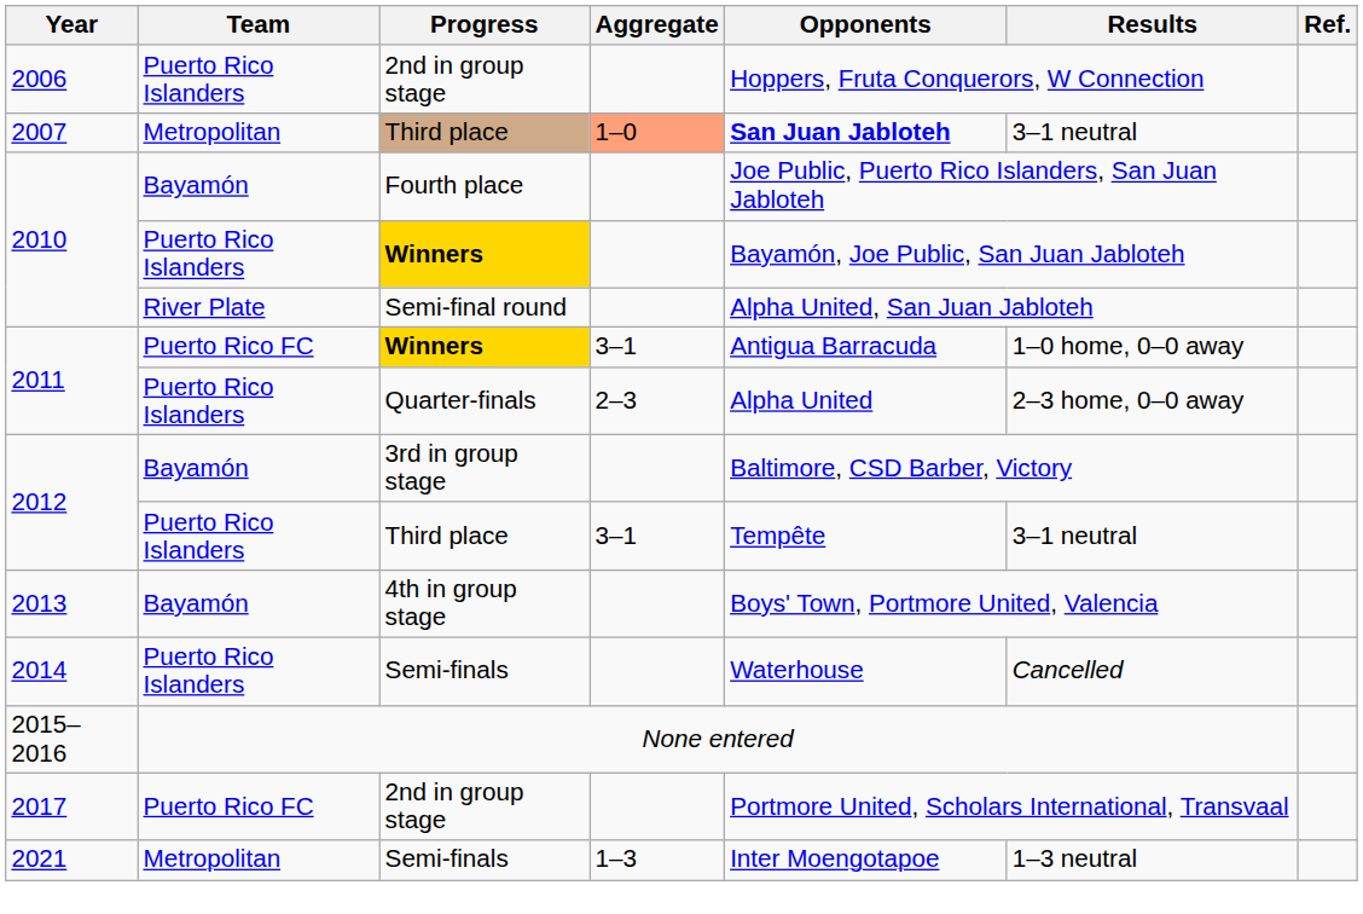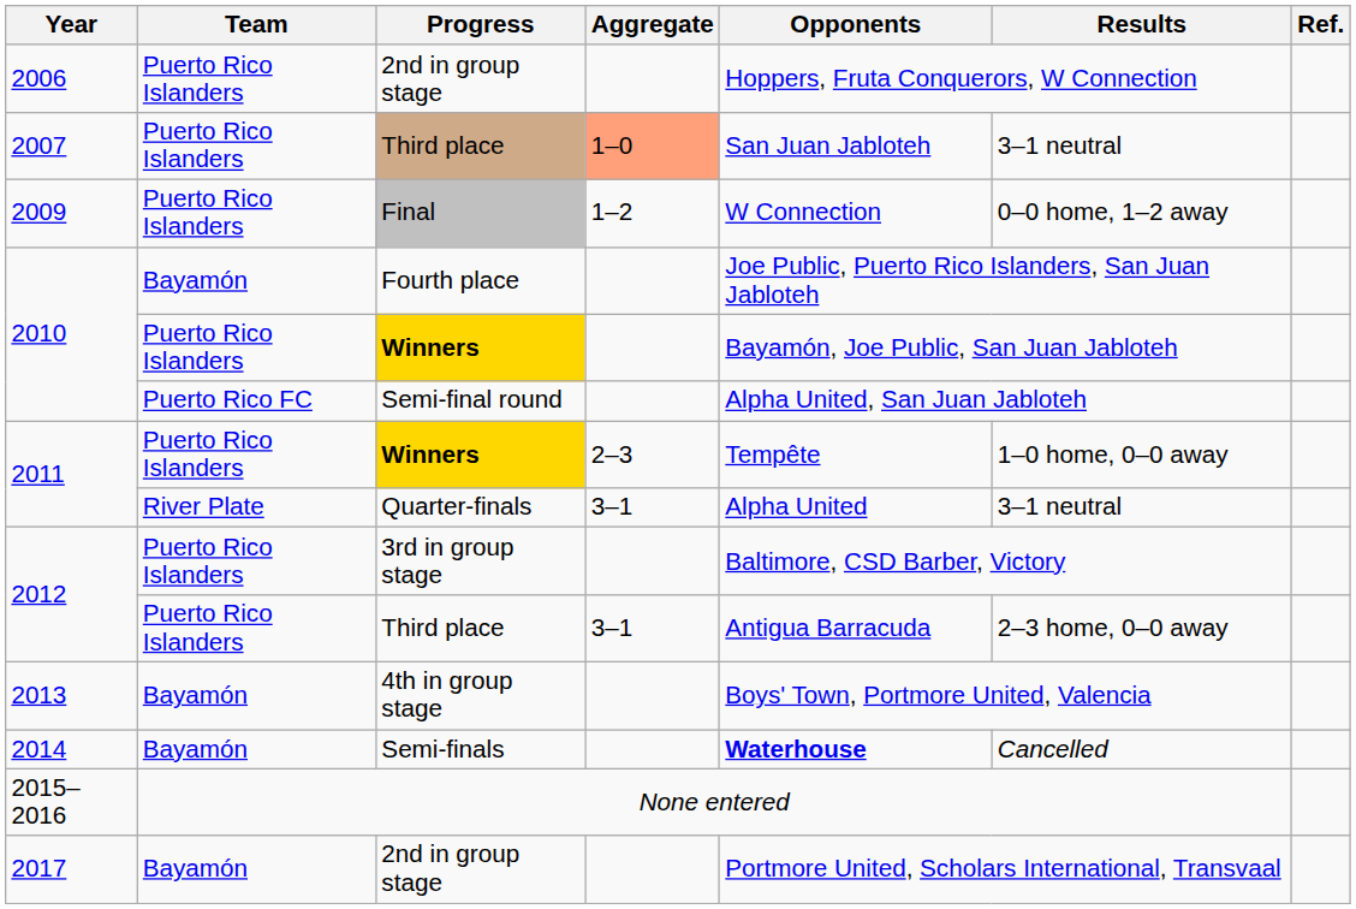 <table class="wikitable">
 <tr>
 <th>Year</th>
 <th>Team</th>
 <th>Progress</th>
 <th>Aggregate</th>
 <th>Opponents</th>
 <th>Results</th>
 <th>Ref.</th>
 </tr>
 <tr>
 <td><a href='#'>2006</a></td>
 <td><a href='#'>Puerto Rico Islanders</a></td>
 <td>2nd in group stage</td>
 <td></td>
 <td colspan="2"> <a href='#'>Hoppers</a>,  <a href='#'>Fruta Conquerors</a>,  <a href='#'>W Connection</a></td>
 <td></td>
 </tr>
 <tr>
 <td><a href='#'>2007</a></td>
-<td><a href='#'>Metropolitan</a></td>
+<td><a href='#'>Puerto Rico Islanders</a></td>
 <td bgcolor="CFAA88">Third place</td>
 <td style="background: lightsalmon;">1–0</td>
-<td><strong> <a href='#'>San Juan Jabloteh</a></strong></td>
+<td> <a href='#'>San Juan Jabloteh</a></td>
 <td>3–1 neutral</td>
+<td></td>
+</tr>
+<tr>
+<td><a href='#'>2009</a></td>
+<td><a href='#'>Puerto Rico Islanders</a></td>
+<td bgcolor=Silver>Final</td>
+<td>1–2</td>
+<td> <a href='#'>W Connection</a></td>
+<td>0–0 home, 1–2 away</td>
 <td></td>
 </tr>
 <tr>
 <td rowspan="3"><a href='#'>2010</a></td>
 <td><a href='#'>Bayamón</a></td>
 <td>Fourth place</td>
 <td></td>
 <td colspan="2"> <a href='#'>Joe Public</a>,  <a href='#'>Puerto Rico Islanders</a>,  <a href='#'>San Juan Jabloteh</a></td>
 <td></td>
 </tr>
 <tr>
 <td><a href='#'>Puerto Rico Islanders</a></td>
 <td bgcolor=Gold><strong>Winners</strong></td>
 <td></td>
 <td colspan="2"> <a href='#'>Bayamón</a>,  <a href='#'>Joe Public</a>,  <a href='#'>San Juan Jabloteh</a></td>
 <td></td>
 </tr>
 <tr>
-<td><a href='#'>River Plate</a></td>
+<td><a href='#'>Puerto Rico FC</a></td>
 <td>Semi-final round</td>
 <td></td>
 <td colspan="2"> <a href='#'>Alpha United</a>,  <a href='#'>San Juan Jabloteh</a></td>
 <td></td>
 </tr>
 <tr>
 <td rowspan="2"><a href='#'>2011</a></td>
-<td><a href='#'>Puerto Rico FC</a></td>
+<td><a href='#'>Puerto Rico Islanders</a></td>
 <td bgcolor=Gold><strong>Winners</strong></td>
-<td>3–1</td>
-<td> <a href='#'>Antigua Barracuda</a></td>
+<td>2–3</td>
+<td> <a href='#'>Tempête</a></td>
 <td>1–0 home, 0–0 away</td>
 <td></td>
 </tr>
 <tr>
-<td><a href='#'>Puerto Rico Islanders</a></td>
+<td><a href='#'>River Plate</a></td>
 <td>Quarter-finals</td>
-<td>2–3</td>
+<td>3–1</td>
 <td> <a href='#'>Alpha United</a></td>
-<td>2–3 home, 0–0 away</td>
+<td>3–1 neutral</td>
 <td></td>
 </tr>
 <tr>
 <td rowspan="2"><a href='#'>2012</a></td>
-<td><a href='#'>Bayamón</a></td>
+<td><a href='#'>Puerto Rico Islanders</a></td>
 <td>3rd in group stage</td>
 <td></td>
 <td colspan="2"> <a href='#'>Baltimore</a>,  <a href='#'>CSD Barber</a>,  <a href='#'>Victory</a></td>
 <td></td>
 </tr>
 <tr>
 <td><a href='#'>Puerto Rico Islanders</a></td>
 <td>Third place</td>
 <td>3–1</td>
-<td> <a href='#'>Tempête</a></td>
-<td>3–1 neutral</td>
+<td> <a href='#'>Antigua Barracuda</a></td>
+<td>2–3 home, 0–0 away</td>
 <td></td>
 </tr>
 <tr>
 <td><a href='#'>2013</a></td>
 <td><a href='#'>Bayamón</a></td>
 <td>4th in group stage</td>
 <td></td>
 <td colspan="2"> <a href='#'>Boys' Town</a>,  <a href='#'>Portmore United</a>,  <a href='#'>Valencia</a></td>
 <td></td>
 </tr>
 <tr>
 <td><a href='#'>2014</a></td>
-<td><a href='#'>Puerto Rico Islanders</a></td>
+<td><a href='#'>Bayamón</a></td>
 <td>Semi-finals</td>
 <td></td>
-<td> <a href='#'>Waterhouse</a></td>
+<td><strong> <a href='#'>Waterhouse</a></strong></td>
 <td><em>Cancelled</em></td>
 <td></td>
 </tr>
 <tr>
 <td>2015–2016</td>
 <td colspan="5" align="center"><em>None entered</em></td>
 <td></td>
 </tr>
 <tr>
 <td><a href='#'>2017</a></td>
-<td><a href='#'>Puerto Rico FC</a></td>
+<td><a href='#'>Bayamón</a></td>
 <td>2nd in group stage</td>
 <td></td>
 <td colspan="2"> <a href='#'>Portmore United</a>,  <a href='#'>Scholars International</a>,  <a href='#'>Transvaal</a></td>
 <td></td>
 </tr>
-<tr>
-<td><a href='#'>2021</a></td>
-<td><a href='#'>Metropolitan</a></td>
-<td>Semi-finals</td>
-<td>1–3</td>
-<td> <a href='#'>Inter Moengotapoe</a></td>
-<td>1–3 neutral</td>
-<td></td>
-</tr>
 </table>
